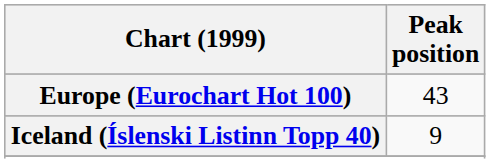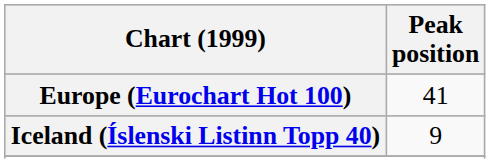 <table class="wikitable sortable plainrowheaders" style="text-align:center">
 <tr>
 <th>Chart (1999)</th>
 <th>Peak<br>position</th>
 </tr>
 <tr>
 <th scope="row">Europe (<a href='#'>Eurochart Hot 100</a>)</th>
-<td>43</td>
+<td>41</td>
 </tr>
 <tr>
 <th scope="row">Iceland (<a href='#'>Íslenski Listinn Topp 40</a>)</th>
 <td>9</td>
 </tr>
 <tr>
 </tr>
 <tr>
 </tr>
 <tr>
 </tr>
 </table>
